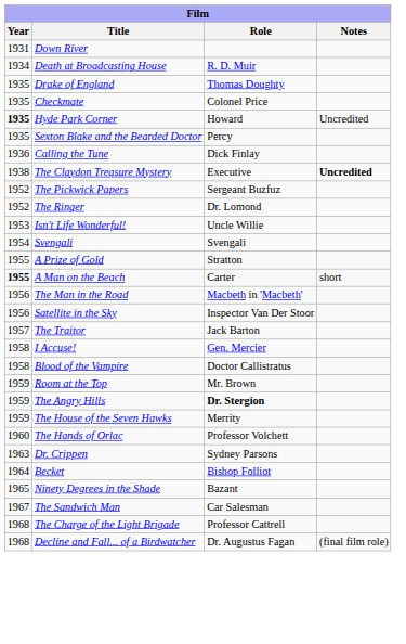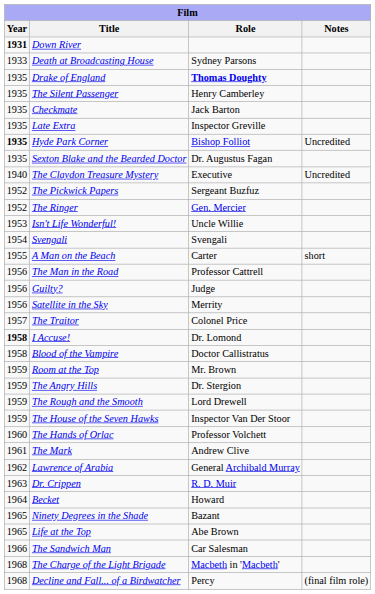 <table class="wikitable sortable" background: #f9f9f9;>
 <tr>
 <th align="center" colspan=4 style="background:#A9A9F5;">Film</th>
 </tr>
 <tr>
 <th>Year</th>
 <th>Title</th>
 <th>Role</th>
 <th>Notes</th>
 </tr>
 <tr>
-<td>1931</td>
+<td><strong>1931</strong></td>
 <td><em><a href='#'>Down River</a></em></td>
 <td></td>
 <td></td>
 </tr>
 <tr>
-<td>1934</td>
+<td>1933</td>
 <td><em><a href='#'>Death at Broadcasting House</a></em></td>
-<td><a href='#'>R. D. Muir</a></td>
+<td>Sydney Parsons</td>
 <td></td>
 </tr>
 <tr>
 <td>1935</td>
 <td><em><a href='#'>Drake of England</a></em></td>
-<td><a href='#'>Thomas Doughty</a></td>
+<td><strong><a href='#'>Thomas Doughty</a></strong></td>
+<td></td>
+</tr>
+<tr>
+<td>1935</td>
+<td><em><a href='#'>The Silent Passenger</a></em></td>
+<td>Henry Camberley</td>
 <td></td>
 </tr>
 <tr>
 <td>1935</td>
 <td><em><a href='#'>Checkmate</a></em></td>
-<td>Colonel Price</td>
+<td>Jack Barton</td>
+<td></td>
+</tr>
+<tr>
+<td>1935</td>
+<td><em><a href='#'>Late Extra</a></em></td>
+<td>Inspector Greville</td>
 <td></td>
 </tr>
 <tr>
 <td><strong>1935</strong></td>
 <td><em><a href='#'>Hyde Park Corner</a></em></td>
-<td>Howard</td>
+<td><a href='#'>Bishop Folliot</a></td>
 <td>Uncredited</td>
 </tr>
 <tr>
 <td>1935</td>
 <td><em><a href='#'>Sexton Blake and the Bearded Doctor</a></em></td>
-<td>Percy</td>
+<td>Dr. Augustus Fagan</td>
 <td></td>
 </tr>
 <tr>
-<td>1936</td>
-<td><em><a href='#'>Calling the Tune</a></em></td>
-<td>Dick Finlay</td>
-<td></td>
-</tr>
-<tr>
-<td>1938</td>
+<td>1940</td>
 <td><em><a href='#'>The Claydon Treasure Mystery</a></em></td>
 <td>Executive</td>
-<td><strong>Uncredited</strong></td>
+<td>Uncredited</td>
 </tr>
 <tr>
 <td>1952</td>
 <td><em><a href='#'>The Pickwick Papers</a></em></td>
 <td>Sergeant Buzfuz</td>
 <td></td>
 </tr>
 <tr>
 <td>1952</td>
 <td><em><a href='#'>The Ringer</a></em></td>
-<td>Dr. Lomond</td>
+<td><a href='#'>Gen. Mercier</a></td>
 <td></td>
 </tr>
 <tr>
 <td>1953</td>
 <td><em><a href='#'>Isn't Life Wonderful!</a></em></td>
 <td>Uncle Willie</td>
 <td></td>
 </tr>
 <tr>
 <td>1954</td>
 <td><em><a href='#'>Svengali</a></em></td>
 <td>Svengali</td>
 <td></td>
 </tr>
 <tr>
 <td>1955</td>
-<td><em><a href='#'>A Prize of Gold</a></em></td>
-<td>Stratton</td>
-<td></td>
-</tr>
-<tr>
-<td><strong>1955</strong></td>
 <td><em><a href='#'>A Man on the Beach</a></em></td>
 <td>Carter</td>
 <td>short</td>
 </tr>
 <tr>
 <td>1956</td>
 <td><em><a href='#'>The Man in the Road</a></em></td>
-<td><a href='#'>Macbeth</a> in '<a href='#'>Macbeth</a>'</td>
+<td>Professor Cattrell</td>
+<td></td>
+</tr>
+<tr>
+<td>1956</td>
+<td><em><a href='#'>Guilty?</a></em></td>
+<td>Judge</td>
 <td></td>
 </tr>
 <tr>
 <td>1956</td>
 <td><em><a href='#'>Satellite in the Sky</a></em></td>
-<td>Inspector Van Der Stoor</td>
+<td>Merrity</td>
 <td></td>
 </tr>
 <tr>
 <td>1957</td>
 <td><em><a href='#'>The Traitor</a></em></td>
-<td>Jack Barton</td>
+<td>Colonel Price</td>
 <td></td>
 </tr>
 <tr>
-<td>1958</td>
+<td><strong>1958</strong></td>
 <td><em><a href='#'>I Accuse!</a></em></td>
-<td><a href='#'>Gen. Mercier</a></td>
+<td>Dr. Lomond</td>
 <td></td>
 </tr>
 <tr>
 <td>1958</td>
 <td><em><a href='#'>Blood of the Vampire</a></em></td>
 <td>Doctor Callistratus</td>
 <td></td>
 </tr>
 <tr>
 <td>1959</td>
 <td><em><a href='#'>Room at the Top</a></em></td>
 <td>Mr. Brown</td>
 <td></td>
 </tr>
 <tr>
 <td>1959</td>
 <td><em><a href='#'>The Angry Hills</a></em></td>
-<td><strong>Dr. Stergion</strong></td>
+<td>Dr. Stergion</td>
+<td></td>
+</tr>
+<tr>
+<td>1959</td>
+<td><em><a href='#'>The Rough and the Smooth</a></em></td>
+<td>Lord Drewell</td>
 <td></td>
 </tr>
 <tr>
 <td>1959</td>
 <td><em><a href='#'>The House of the Seven Hawks</a></em></td>
-<td>Merrity</td>
+<td>Inspector Van Der Stoor</td>
 <td></td>
 </tr>
 <tr>
 <td>1960</td>
 <td><em><a href='#'>The Hands of Orlac</a></em></td>
 <td>Professor Volchett</td>
 <td></td>
 </tr>
 <tr>
+<td>1961</td>
+<td><em><a href='#'>The Mark</a></em></td>
+<td>Andrew Clive</td>
+<td></td>
+</tr>
+<tr>
+<td>1962</td>
+<td><em><a href='#'>Lawrence of Arabia</a></em></td>
+<td>General <a href='#'>Archibald Murray</a></td>
+<td></td>
+</tr>
+<tr>
 <td>1963</td>
 <td><em><a href='#'>Dr. Crippen</a></em></td>
-<td>Sydney Parsons</td>
+<td><a href='#'>R. D. Muir</a></td>
 <td></td>
 </tr>
 <tr>
 <td>1964</td>
 <td><em><a href='#'>Becket</a></em></td>
-<td><a href='#'>Bishop Folliot</a></td>
+<td>Howard</td>
 <td></td>
 </tr>
 <tr>
 <td>1965</td>
 <td><em><a href='#'>Ninety Degrees in the Shade</a></em></td>
 <td>Bazant</td>
 <td></td>
 </tr>
 <tr>
-<td>1967</td>
+<td>1965</td>
+<td><em><a href='#'>Life at the Top</a></em></td>
+<td>Abe Brown</td>
+<td></td>
+</tr>
+<tr>
+<td>1966</td>
 <td><em><a href='#'>The Sandwich Man</a></em></td>
 <td>Car Salesman</td>
 <td></td>
 </tr>
 <tr>
 <td>1968</td>
 <td><em><a href='#'>The Charge of the Light Brigade</a></em></td>
-<td>Professor Cattrell</td>
+<td><a href='#'>Macbeth</a> in '<a href='#'>Macbeth</a>'</td>
 <td></td>
 </tr>
 <tr>
 <td>1968</td>
 <td><em><a href='#'>Decline and Fall... of a Birdwatcher</a></em></td>
-<td>Dr. Augustus Fagan</td>
+<td>Percy</td>
 <td>(final film role)</td>
 </tr>
 </table>
